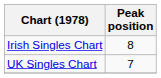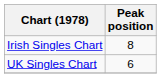 <table class="wikitable">
 <tr>
 <th>Chart (1978)</th>
 <th>Peak<br>position</th>
 </tr>
 <tr>
 <td><a href='#'>Irish Singles Chart</a></td>
 <td align="center">8</td>
 </tr>
 <tr>
 <td><a href='#'>UK Singles Chart</a></td>
-<td align="center">7</td>
+<td align="center">6</td>
 </tr>
 <tr>
 </tr>
 </table>
